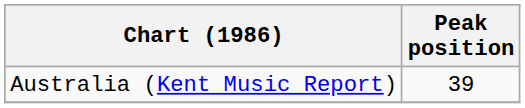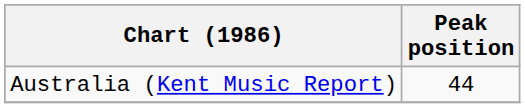 <table class="wikitable">
 <tr>
 <th>Chart (1986)</th>
 <th>Peak<br>position</th>
 </tr>
 <tr>
 <td>Australia (<a href='#'>Kent Music Report</a>)</td>
-<td align="center">39</td>
+<td align="center">44</td>
 </tr>
 <tr>
 </tr>
 </table>
